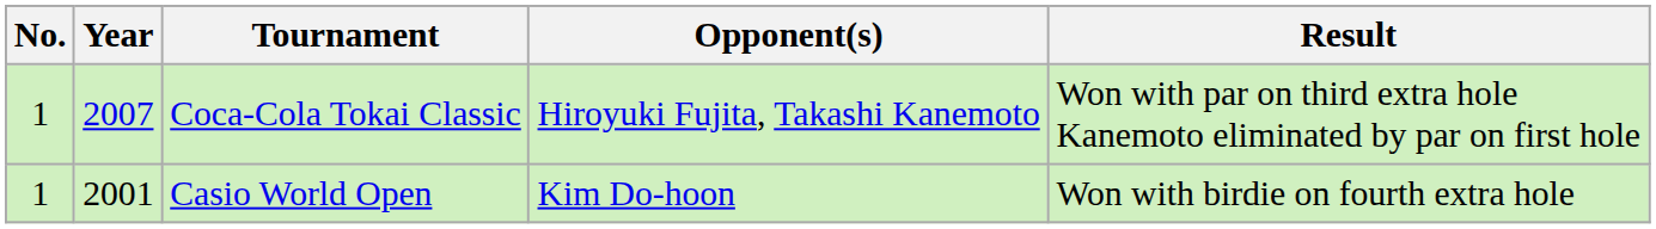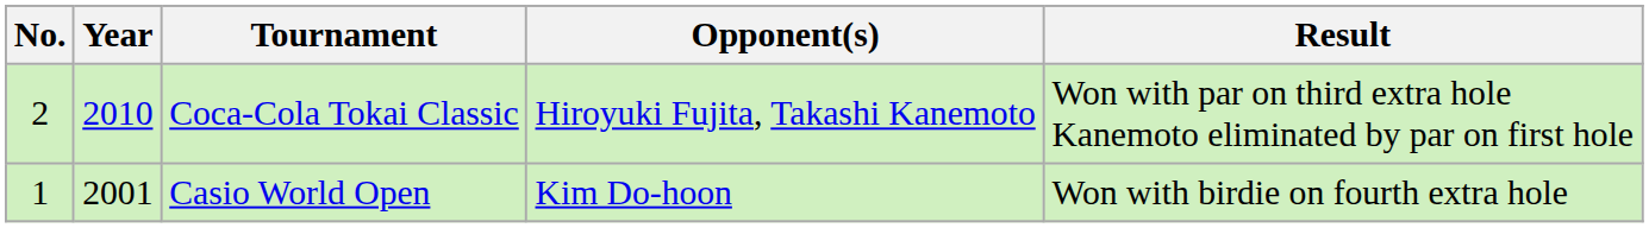 <table class="wikitable" style="font-size:95%;">
 <tr>
 <th>No.</th>
 <th>Year</th>
 <th>Tournament</th>
 <th>Opponent(s)</th>
 <th>Result</th>
 </tr>
 <tr style="background:#D0F0C0;">
-<td align=center>1</td>
-<td><a href='#'>2007</a></td>
+<td align=center>2</td>
+<td><a href='#'>2010</a></td>
 <td><a href='#'>Coca-Cola Tokai Classic</a></td>
 <td> <a href='#'>Hiroyuki Fujita</a>,  <a href='#'>Takashi Kanemoto</a></td>
 <td>Won with par on third extra hole<br>Kanemoto eliminated by par on first hole</td>
 </tr>
 <tr style="background:#D0F0C0;">
 <td align=center>1</td>
 <td>2001</td>
 <td><a href='#'>Casio World Open</a></td>
 <td> <a href='#'>Kim Do-hoon</a></td>
 <td>Won with birdie on fourth extra hole</td>
 </tr>
 </table>
